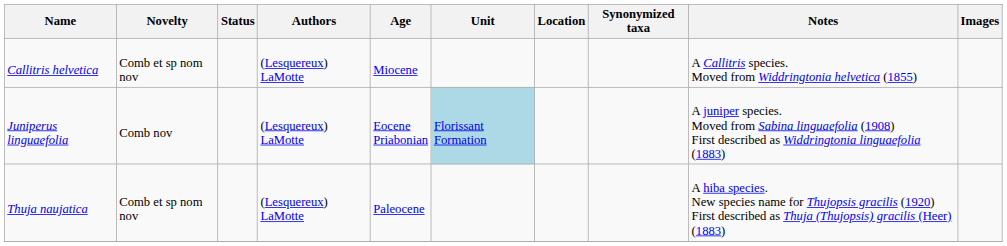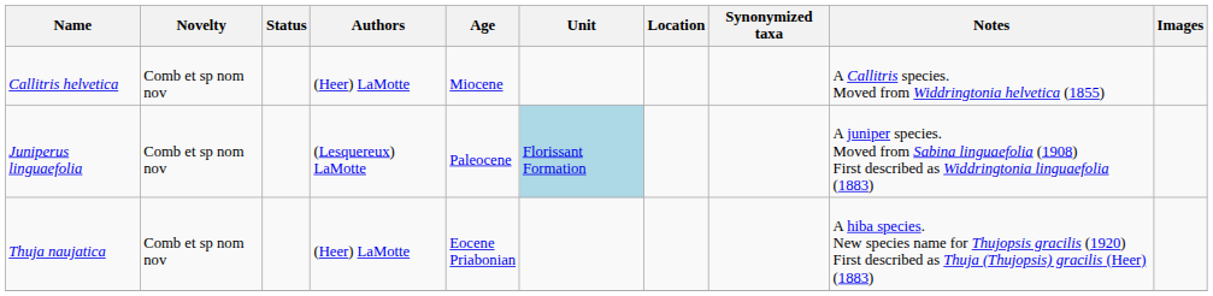 <table class="wikitable sortable" align="center" width="100%">
 <tr>
 <th>Name</th>
 <th>Novelty</th>
 <th>Status</th>
 <th>Authors</th>
 <th>Age</th>
 <th>Unit</th>
 <th>Location</th>
 <th>Synonymized taxa</th>
 <th>Notes</th>
 <th>Images</th>
 </tr>
 <tr>
 <td><br><em><a href='#'>Callitris helvetica</a></em></td>
 <td><br>Comb et sp nom nov</td>
 <td></td>
-<td><br>(<a href='#'>Lesquereux</a>) <a href='#'>LaMotte</a></td>
+<td><br>(<a href='#'>Heer</a>) <a href='#'>LaMotte</a></td>
 <td><br><a href='#'>Miocene</a></td>
 <td></td>
 <td><br></td>
 <td></td>
 <td><br>A <em><a href='#'>Callitris</a></em> species.<br> Moved from <em><a href='#'>Widdringtonia helvetica</a></em> (<a href='#'>1855</a>)</td>
 <td></td>
 </tr>
 <tr>
 <td><br><em><a href='#'>Juniperus linguaefolia</a></em></td>
-<td><br>Comb nov</td>
+<td><br>Comb et sp nom nov</td>
 <td></td>
 <td><br>(<a href='#'>Lesquereux</a>) <a href='#'>LaMotte</a></td>
-<td><br><a href='#'>Eocene</a><br><a href='#'>Priabonian</a></td>
+<td><br><a href='#'>Paleocene</a></td>
 <td style="background: lightblue;"><br><a href='#'>Florissant Formation</a></td>
 <td><br><br></td>
 <td></td>
 <td><br>A <a href='#'>juniper</a> species.<br>Moved from <em><a href='#'>Sabina linguaefolia</a></em> (<a href='#'>1908</a>)<br>First described as <em><a href='#'>Widdringtonia linguaefolia</a></em> (<a href='#'>1883</a>)</td>
 <td></td>
 </tr>
 <tr>
 <td><br><em><a href='#'>Thuja naujatica</a></em></td>
 <td><br>Comb et sp nom nov</td>
 <td></td>
-<td><br>(<a href='#'>Lesquereux</a>) <a href='#'>LaMotte</a></td>
-<td><br><a href='#'>Paleocene</a></td>
+<td><br>(<a href='#'>Heer</a>) <a href='#'>LaMotte</a></td>
+<td><br><a href='#'>Eocene</a><br><a href='#'>Priabonian</a></td>
 <td></td>
 <td><br><br></td>
 <td></td>
 <td><br>A <a href='#'>hiba species</a>.<br>New species name for <em><a href='#'>Thujopsis gracilis</a></em> (<a href='#'>1920</a>)<br>First described as <a href='#'><em>Thuja (Thujopsis) gracilis</em> (Heer)</a> (<a href='#'>1883</a>)</td>
 <td></td>
 </tr>
 <tr>
 </tr>
 </table>
